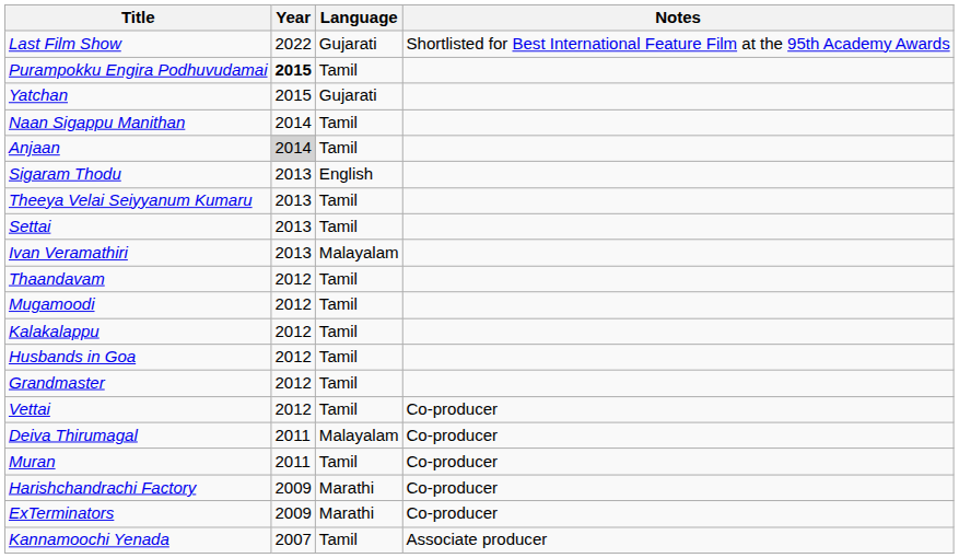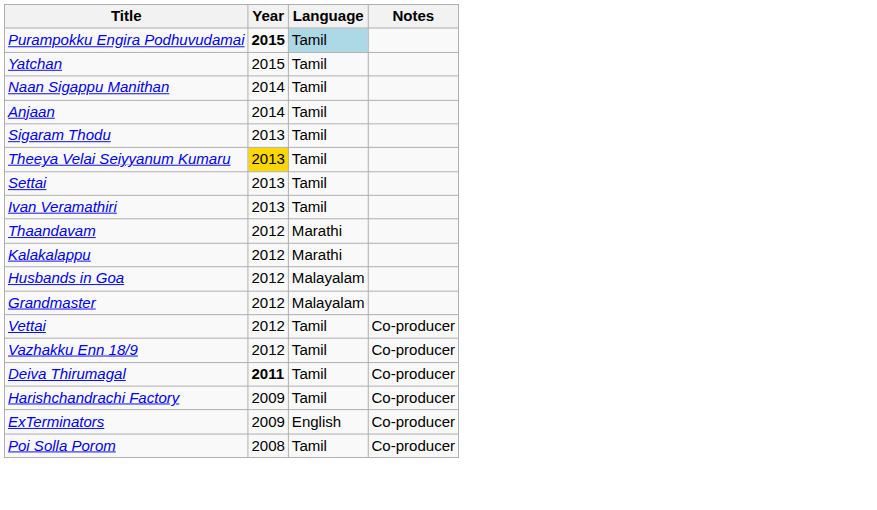 <table class="wikitable">
 <tr>
 <th>Title</th>
 <th>Year</th>
 <th>Language</th>
 <th>Notes</th>
 </tr>
 <tr>
-<td><a href='#'><em>Last Film Show</em></a></td>
-<td>2022</td>
-<td>Gujarati</td>
-<td>Shortlisted for <a href='#'>Best International Feature Film</a> at the <a href='#'>95th Academy Awards</a></td>
-</tr>
-<tr>
 <td><em><a href='#'>Purampokku Engira Podhuvudamai</a></em></td>
 <td><strong>2015</strong></td>
-<td>Tamil</td>
+<td style="background: lightblue;">Tamil</td>
 <td></td>
 </tr>
 <tr>
 <td><em><a href='#'>Yatchan</a></em></td>
 <td>2015</td>
-<td>Gujarati</td>
+<td>Tamil</td>
 <td></td>
 </tr>
 <tr>
 <td><em><a href='#'>Naan Sigappu Manithan</a></em></td>
 <td>2014</td>
 <td>Tamil</td>
 <td></td>
 </tr>
 <tr>
 <td><em><a href='#'>Anjaan</a></em></td>
-<td style="background: lightgrey;">2014</td>
+<td>2014</td>
 <td>Tamil</td>
 <td></td>
 </tr>
 <tr>
 <td><em><a href='#'>Sigaram Thodu</a></em></td>
 <td>2013</td>
-<td>English</td>
+<td>Tamil</td>
 <td></td>
 </tr>
 <tr>
 <td><em><a href='#'>Theeya Velai Seiyyanum Kumaru</a></em></td>
-<td>2013</td>
+<td style="background: gold;">2013</td>
 <td>Tamil</td>
 <td></td>
 </tr>
 <tr>
 <td><a href='#'><em>Settai</em></a></td>
 <td>2013</td>
 <td>Tamil</td>
 <td></td>
 </tr>
 <tr>
 <td><em><a href='#'>Ivan Veramathiri</a></em></td>
 <td>2013</td>
-<td>Malayalam</td>
+<td>Tamil</td>
 <td></td>
 </tr>
 <tr>
 <td><em><a href='#'>Thaandavam</a></em></td>
 <td>2012</td>
-<td>Tamil</td>
-<td></td>
-</tr>
-<tr>
-<td><em><a href='#'>Mugamoodi</a></em></td>
-<td>2012</td>
-<td>Tamil</td>
+<td>Marathi</td>
 <td></td>
 </tr>
 <tr>
 <td><em><a href='#'>Kalakalappu</a></em></td>
 <td>2012</td>
-<td>Tamil</td>
+<td>Marathi</td>
 <td></td>
 </tr>
 <tr>
 <td><em><a href='#'>Husbands in Goa</a></em></td>
 <td>2012</td>
-<td>Tamil</td>
+<td>Malayalam</td>
 <td></td>
 </tr>
 <tr>
 <td><a href='#'><em>Grandmaster</em></a></td>
 <td>2012</td>
-<td>Tamil</td>
+<td>Malayalam</td>
 <td></td>
 </tr>
 <tr>
 <td><em><a href='#'>Vettai</a></em></td>
 <td>2012</td>
 <td>Tamil</td>
 <td>Co-producer</td>
 </tr>
 <tr>
-<td><em><a href='#'>Deiva Thirumagal</a></em></td>
-<td>2011</td>
-<td>Malayalam</td>
+<td><em><a href='#'>Vazhakku Enn 18/9</a></em></td>
+<td>2012</td>
+<td>Tamil</td>
 <td>Co-producer</td>
 </tr>
 <tr>
-<td><em><a href='#'>Muran</a></em></td>
-<td>2011</td>
+<td><em><a href='#'>Deiva Thirumagal</a></em></td>
+<td><strong>2011</strong></td>
 <td>Tamil</td>
 <td>Co-producer</td>
 </tr>
 <tr>
 <td><em><a href='#'>Harishchandrachi Factory</a></em></td>
 <td>2009</td>
-<td>Marathi</td>
+<td>Tamil</td>
 <td>Co-producer</td>
 </tr>
 <tr>
 <td><em><a href='#'>ExTerminators</a></em></td>
 <td>2009</td>
-<td>Marathi</td>
+<td>English</td>
 <td>Co-producer</td>
 </tr>
 <tr>
-<td><em><a href='#'>Kannamoochi Yenada</a></em></td>
-<td>2007</td>
+<td><em><a href='#'>Poi Solla Porom</a></em></td>
+<td>2008</td>
 <td>Tamil</td>
-<td>Associate producer </td>
+<td>Co-producer</td>
 </tr>
 </table>
